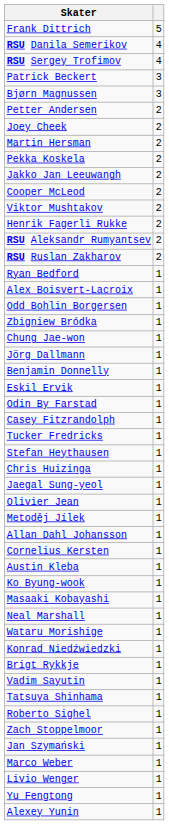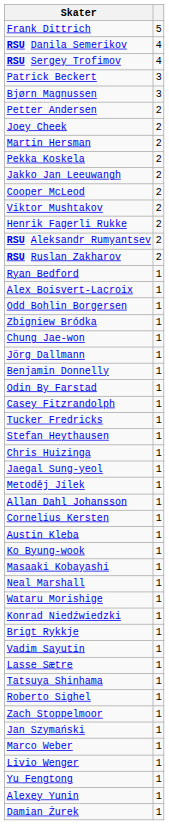 <table class="wikitable">
 <tr>
 <th>Skater</th>
 <th></th>
 </tr>
 <tr>
 <td> <a href='#'>Frank Dittrich</a></td>
 <td>5</td>
 </tr>
 <tr>
 <td> <strong><a href='#'>RSU</a></strong> <a href='#'>Danila Semerikov</a></td>
 <td>4</td>
 </tr>
 <tr>
 <td> <strong><a href='#'>RSU</a></strong> <a href='#'>Sergey Trofimov</a></td>
 <td>4</td>
 </tr>
 <tr>
 <td> <a href='#'>Patrick Beckert</a></td>
 <td>3</td>
 </tr>
 <tr>
 <td> <a href='#'>Bjørn Magnussen</a></td>
 <td>3</td>
 </tr>
 <tr>
 <td> <a href='#'>Petter Andersen</a></td>
 <td>2</td>
 </tr>
 <tr>
 <td> <a href='#'>Joey Cheek</a></td>
 <td>2</td>
 </tr>
 <tr>
 <td> <a href='#'>Martin Hersman</a></td>
 <td>2</td>
 </tr>
 <tr>
 <td> <a href='#'>Pekka Koskela</a></td>
 <td>2</td>
 </tr>
 <tr>
 <td> <a href='#'>Jakko Jan Leeuwangh</a></td>
 <td>2</td>
 </tr>
 <tr>
 <td> <a href='#'>Cooper McLeod</a></td>
 <td>2</td>
 </tr>
 <tr>
 <td> <a href='#'>Viktor Mushtakov</a></td>
 <td>2</td>
 </tr>
 <tr>
 <td> <a href='#'>Henrik Fagerli Rukke</a></td>
 <td>2</td>
 </tr>
 <tr>
 <td> <strong><a href='#'>RSU</a></strong> <a href='#'>Aleksandr Rumyantsev</a></td>
 <td>2</td>
 </tr>
 <tr>
 <td> <strong><a href='#'>RSU</a></strong> <a href='#'>Ruslan Zakharov</a></td>
 <td>2</td>
 </tr>
 <tr>
 <td> <a href='#'>Ryan Bedford</a></td>
 <td>1</td>
 </tr>
 <tr>
 <td> <a href='#'>Alex Boisvert-Lacroix</a></td>
 <td>1</td>
 </tr>
 <tr>
 <td> <a href='#'>Odd Bohlin Borgersen</a></td>
 <td>1</td>
 </tr>
 <tr>
 <td> <a href='#'>Zbigniew Bródka</a></td>
 <td>1</td>
 </tr>
 <tr>
 <td> <a href='#'>Chung Jae-won</a></td>
 <td>1</td>
 </tr>
 <tr>
 <td> <a href='#'>Jörg Dallmann</a></td>
 <td>1</td>
 </tr>
 <tr>
 <td> <a href='#'>Benjamin Donnelly</a></td>
 <td>1</td>
 </tr>
 <tr>
-<td> <a href='#'>Eskil Ervik</a></td>
-<td>1</td>
-</tr>
-<tr>
 <td> <a href='#'>Odin By Farstad</a></td>
 <td>1</td>
 </tr>
 <tr>
 <td> <a href='#'>Casey Fitzrandolph</a></td>
 <td>1</td>
 </tr>
 <tr>
 <td> <a href='#'>Tucker Fredricks</a></td>
 <td>1</td>
 </tr>
 <tr>
 <td> <a href='#'>Stefan Heythausen</a></td>
 <td>1</td>
 </tr>
 <tr>
 <td> <a href='#'>Chris Huizinga</a></td>
 <td>1</td>
 </tr>
 <tr>
 <td> <a href='#'>Jaegal Sung-yeol</a></td>
-<td>1</td>
-</tr>
-<tr>
-<td> <a href='#'>Olivier Jean</a></td>
 <td>1</td>
 </tr>
 <tr>
 <td> <a href='#'>Metoděj Jílek</a></td>
 <td>1</td>
 </tr>
 <tr>
 <td> <a href='#'>Allan Dahl Johansson</a></td>
 <td>1</td>
 </tr>
 <tr>
 <td> <a href='#'>Cornelius Kersten</a></td>
 <td>1</td>
 </tr>
 <tr>
 <td> <a href='#'>Austin Kleba</a></td>
 <td>1</td>
 </tr>
 <tr>
 <td> <a href='#'>Ko Byung-wook</a></td>
 <td>1</td>
 </tr>
 <tr>
 <td> <a href='#'>Masaaki Kobayashi</a></td>
 <td>1</td>
 </tr>
 <tr>
 <td> <a href='#'>Neal Marshall</a></td>
 <td>1</td>
 </tr>
 <tr>
 <td> <a href='#'>Wataru Morishige</a></td>
 <td>1</td>
 </tr>
 <tr>
 <td> <a href='#'>Konrad Niedźwiedzki</a></td>
 <td>1</td>
 </tr>
 <tr>
 <td> <a href='#'>Brigt Rykkje</a></td>
 <td>1</td>
 </tr>
 <tr>
 <td> <a href='#'>Vadim Sayutin</a></td>
 <td>1</td>
 </tr>
 <tr>
+<td> <a href='#'>Lasse Sætre</a></td>
+<td>1</td>
+</tr>
+<tr>
 <td> <a href='#'>Tatsuya Shinhama</a></td>
 <td>1</td>
 </tr>
 <tr>
 <td> <a href='#'>Roberto Sighel</a></td>
 <td>1</td>
 </tr>
 <tr>
 <td> <a href='#'>Zach Stoppelmoor</a></td>
 <td>1</td>
 </tr>
 <tr>
 <td> <a href='#'>Jan Szymański</a></td>
 <td>1</td>
 </tr>
 <tr>
 <td> <a href='#'>Marco Weber</a></td>
 <td>1</td>
 </tr>
 <tr>
 <td> <a href='#'>Livio Wenger</a></td>
 <td>1</td>
 </tr>
 <tr>
 <td> <a href='#'>Yu Fengtong</a></td>
 <td>1</td>
 </tr>
 <tr>
 <td> <a href='#'>Alexey Yunin</a></td>
 <td>1</td>
 </tr>
+<tr>
+<td> <a href='#'>Damian Żurek</a></td>
+<td>1</td>
+</tr>
 </table>
